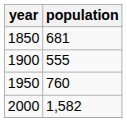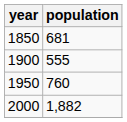 <table class="wikitable">
 <tr>
 <th>year</th>
 <th>population</th>
 </tr>
 <tr>
 <td>1850</td>
 <td>681</td>
 </tr>
 <tr>
 <td>1900</td>
 <td>555</td>
 </tr>
 <tr>
 <td>1950</td>
 <td>760</td>
 </tr>
 <tr>
 <td>2000</td>
-<td>1,582</td>
+<td>1,882</td>
 </tr>
 <tr>
 </tr>
 </table>
